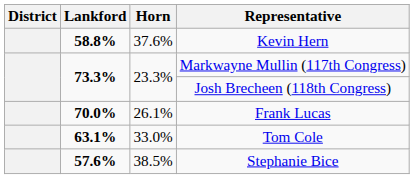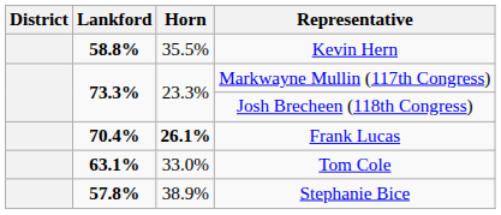 <table class=wikitable>
 <tr>
 <th>District</th>
 <th>Lankford</th>
 <th>Horn</th>
 <th>Representative</th>
 </tr>
 <tr align=center>
 <th></th>
 <td><strong>58.8%</strong></td>
-<td>37.6%</td>
+<td>35.5%</td>
 <td><a href='#'>Kevin Hern</a></td>
 </tr>
 <tr align=center>
 <th rowspan=2 ></th>
 <td rowspan=2><strong>73.3%</strong></td>
 <td rowspan=2>23.3%</td>
 <td><a href='#'>Markwayne Mullin</a> (<a href='#'>117th Congress</a>)</td>
 </tr>
 <tr align=center>
 <td><a href='#'>Josh Brecheen</a> (<a href='#'>118th Congress</a>)</td>
 </tr>
 <tr align=center>
 <th></th>
-<td><strong>70.0%</strong></td>
-<td>26.1%</td>
+<td><strong>70.4%</strong></td>
+<td><strong>26.1%</strong></td>
 <td><a href='#'>Frank Lucas</a></td>
 </tr>
 <tr align=center>
 <th></th>
 <td><strong>63.1%</strong></td>
 <td>33.0%</td>
 <td><a href='#'>Tom Cole</a></td>
 </tr>
 <tr align=center>
 <th></th>
-<td><strong>57.6%</strong></td>
-<td>38.5%</td>
+<td><strong>57.8%</strong></td>
+<td>38.9%</td>
 <td><a href='#'>Stephanie Bice</a></td>
 </tr>
 </table>
